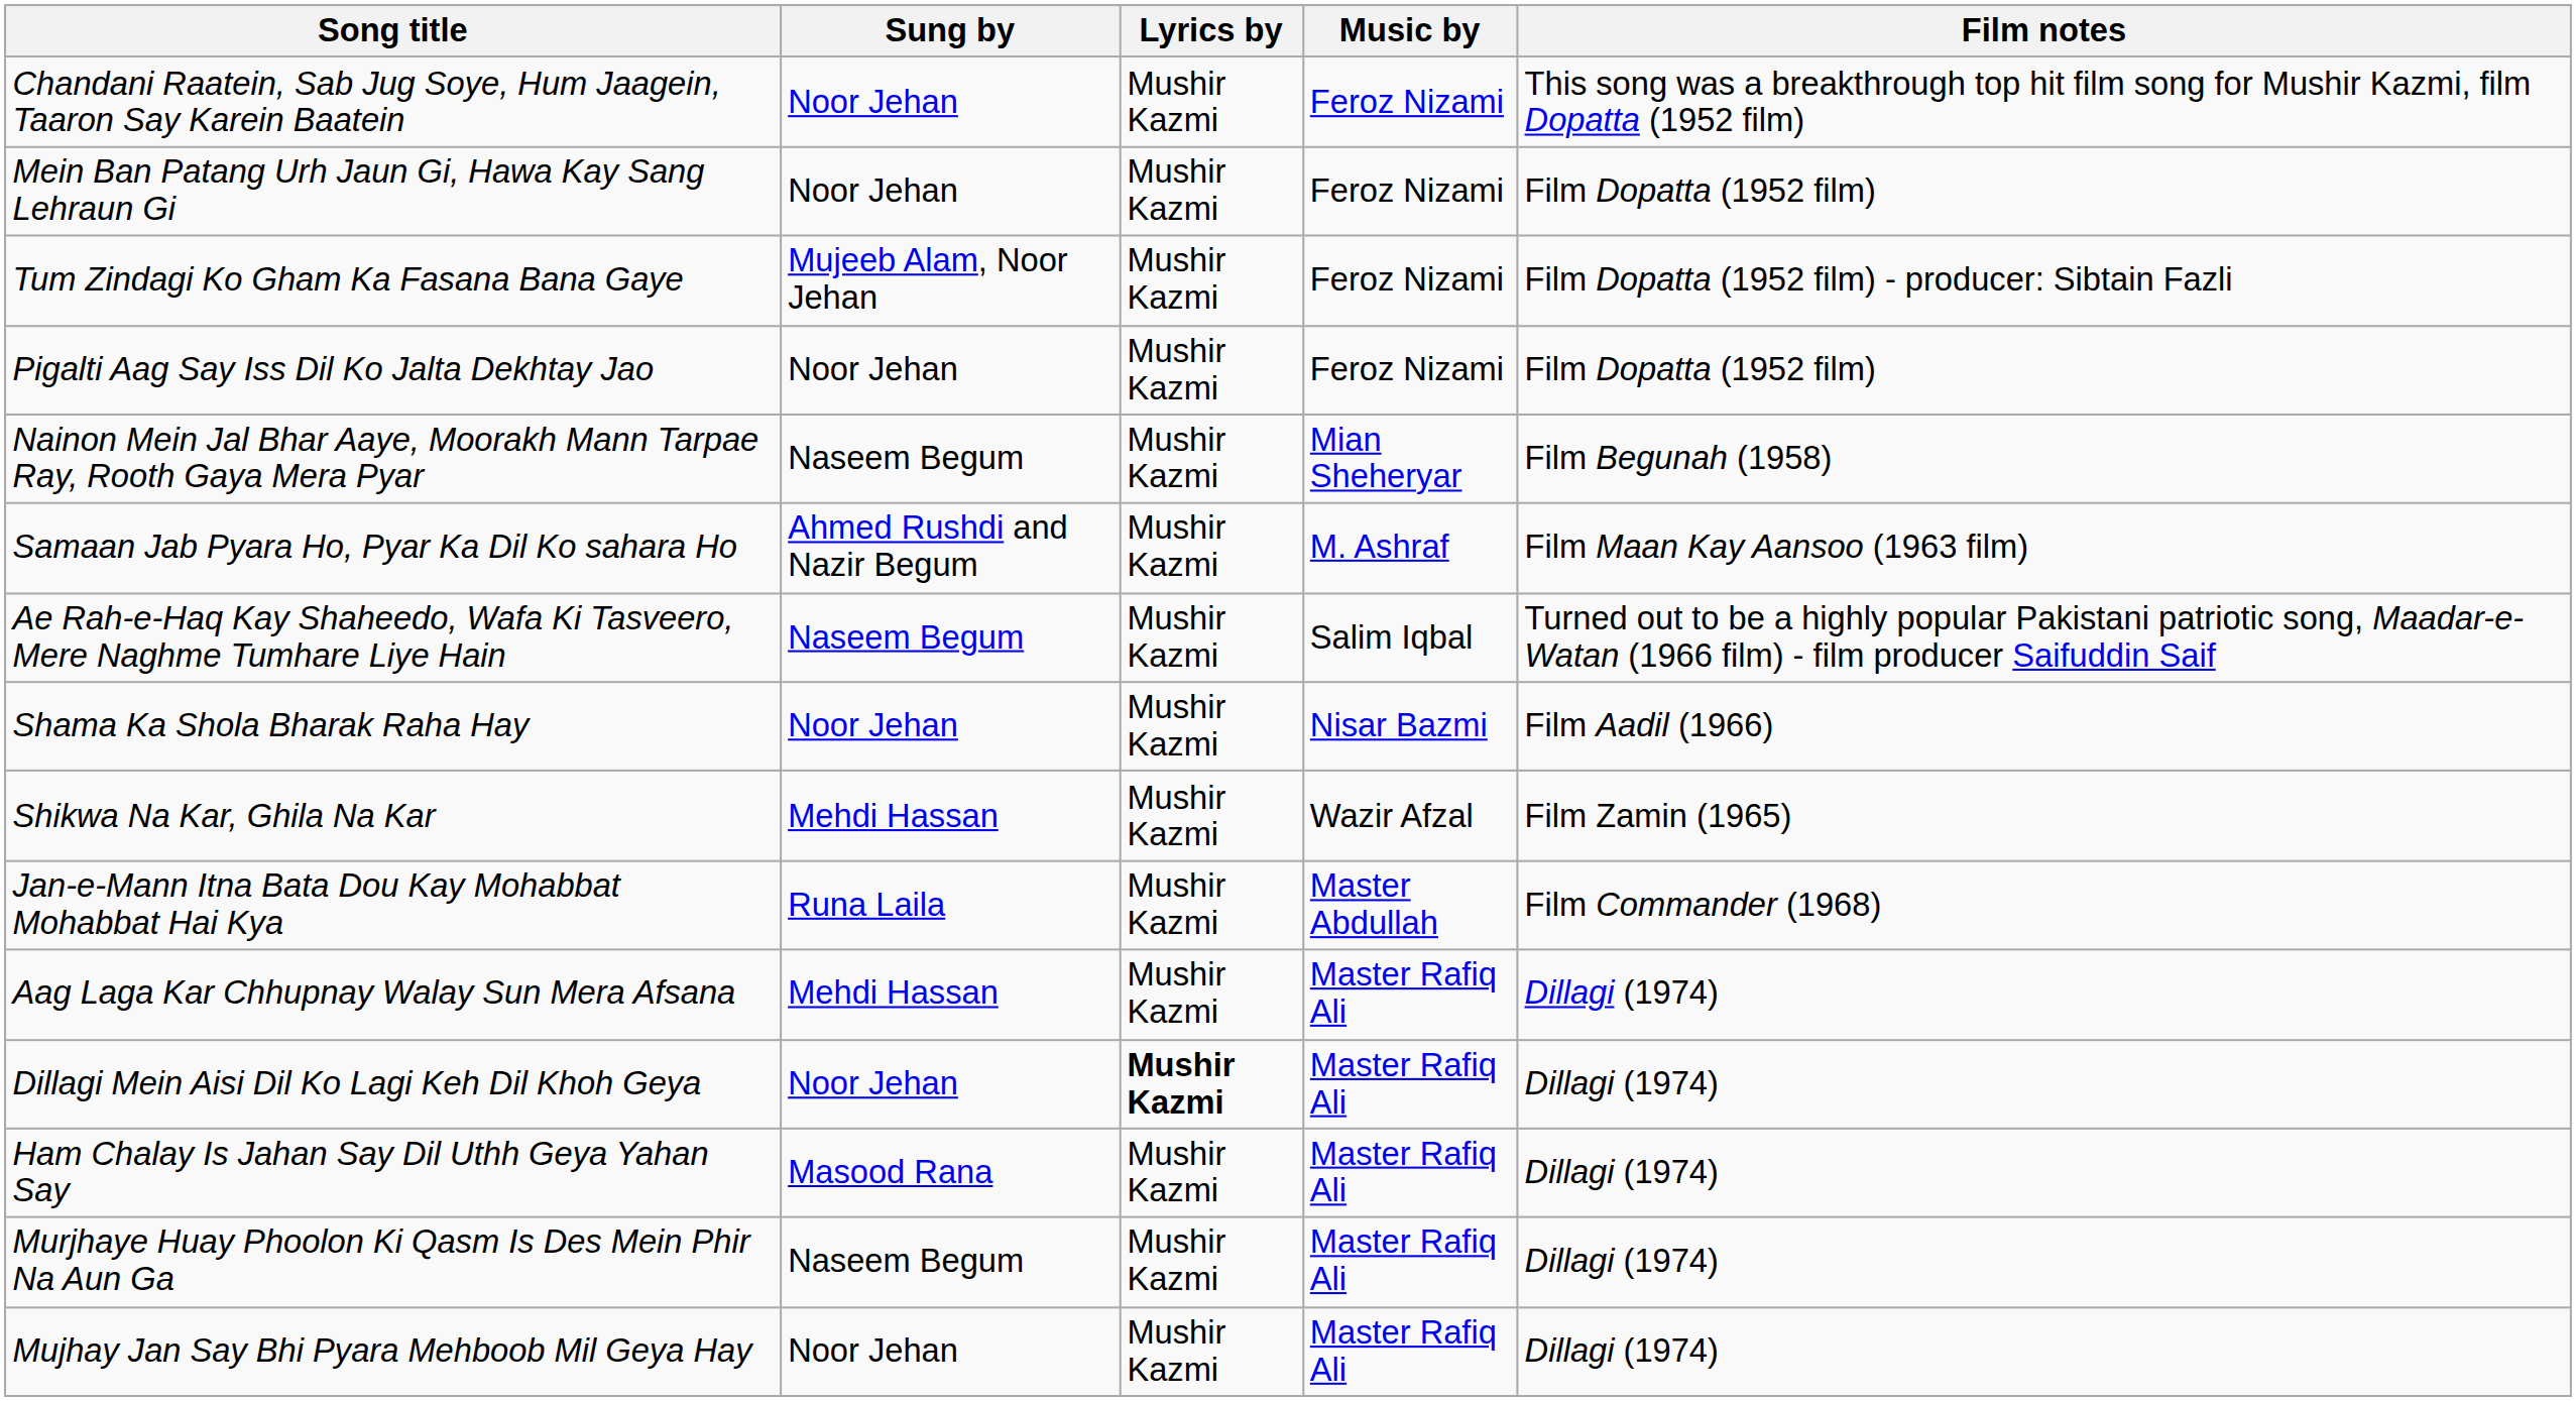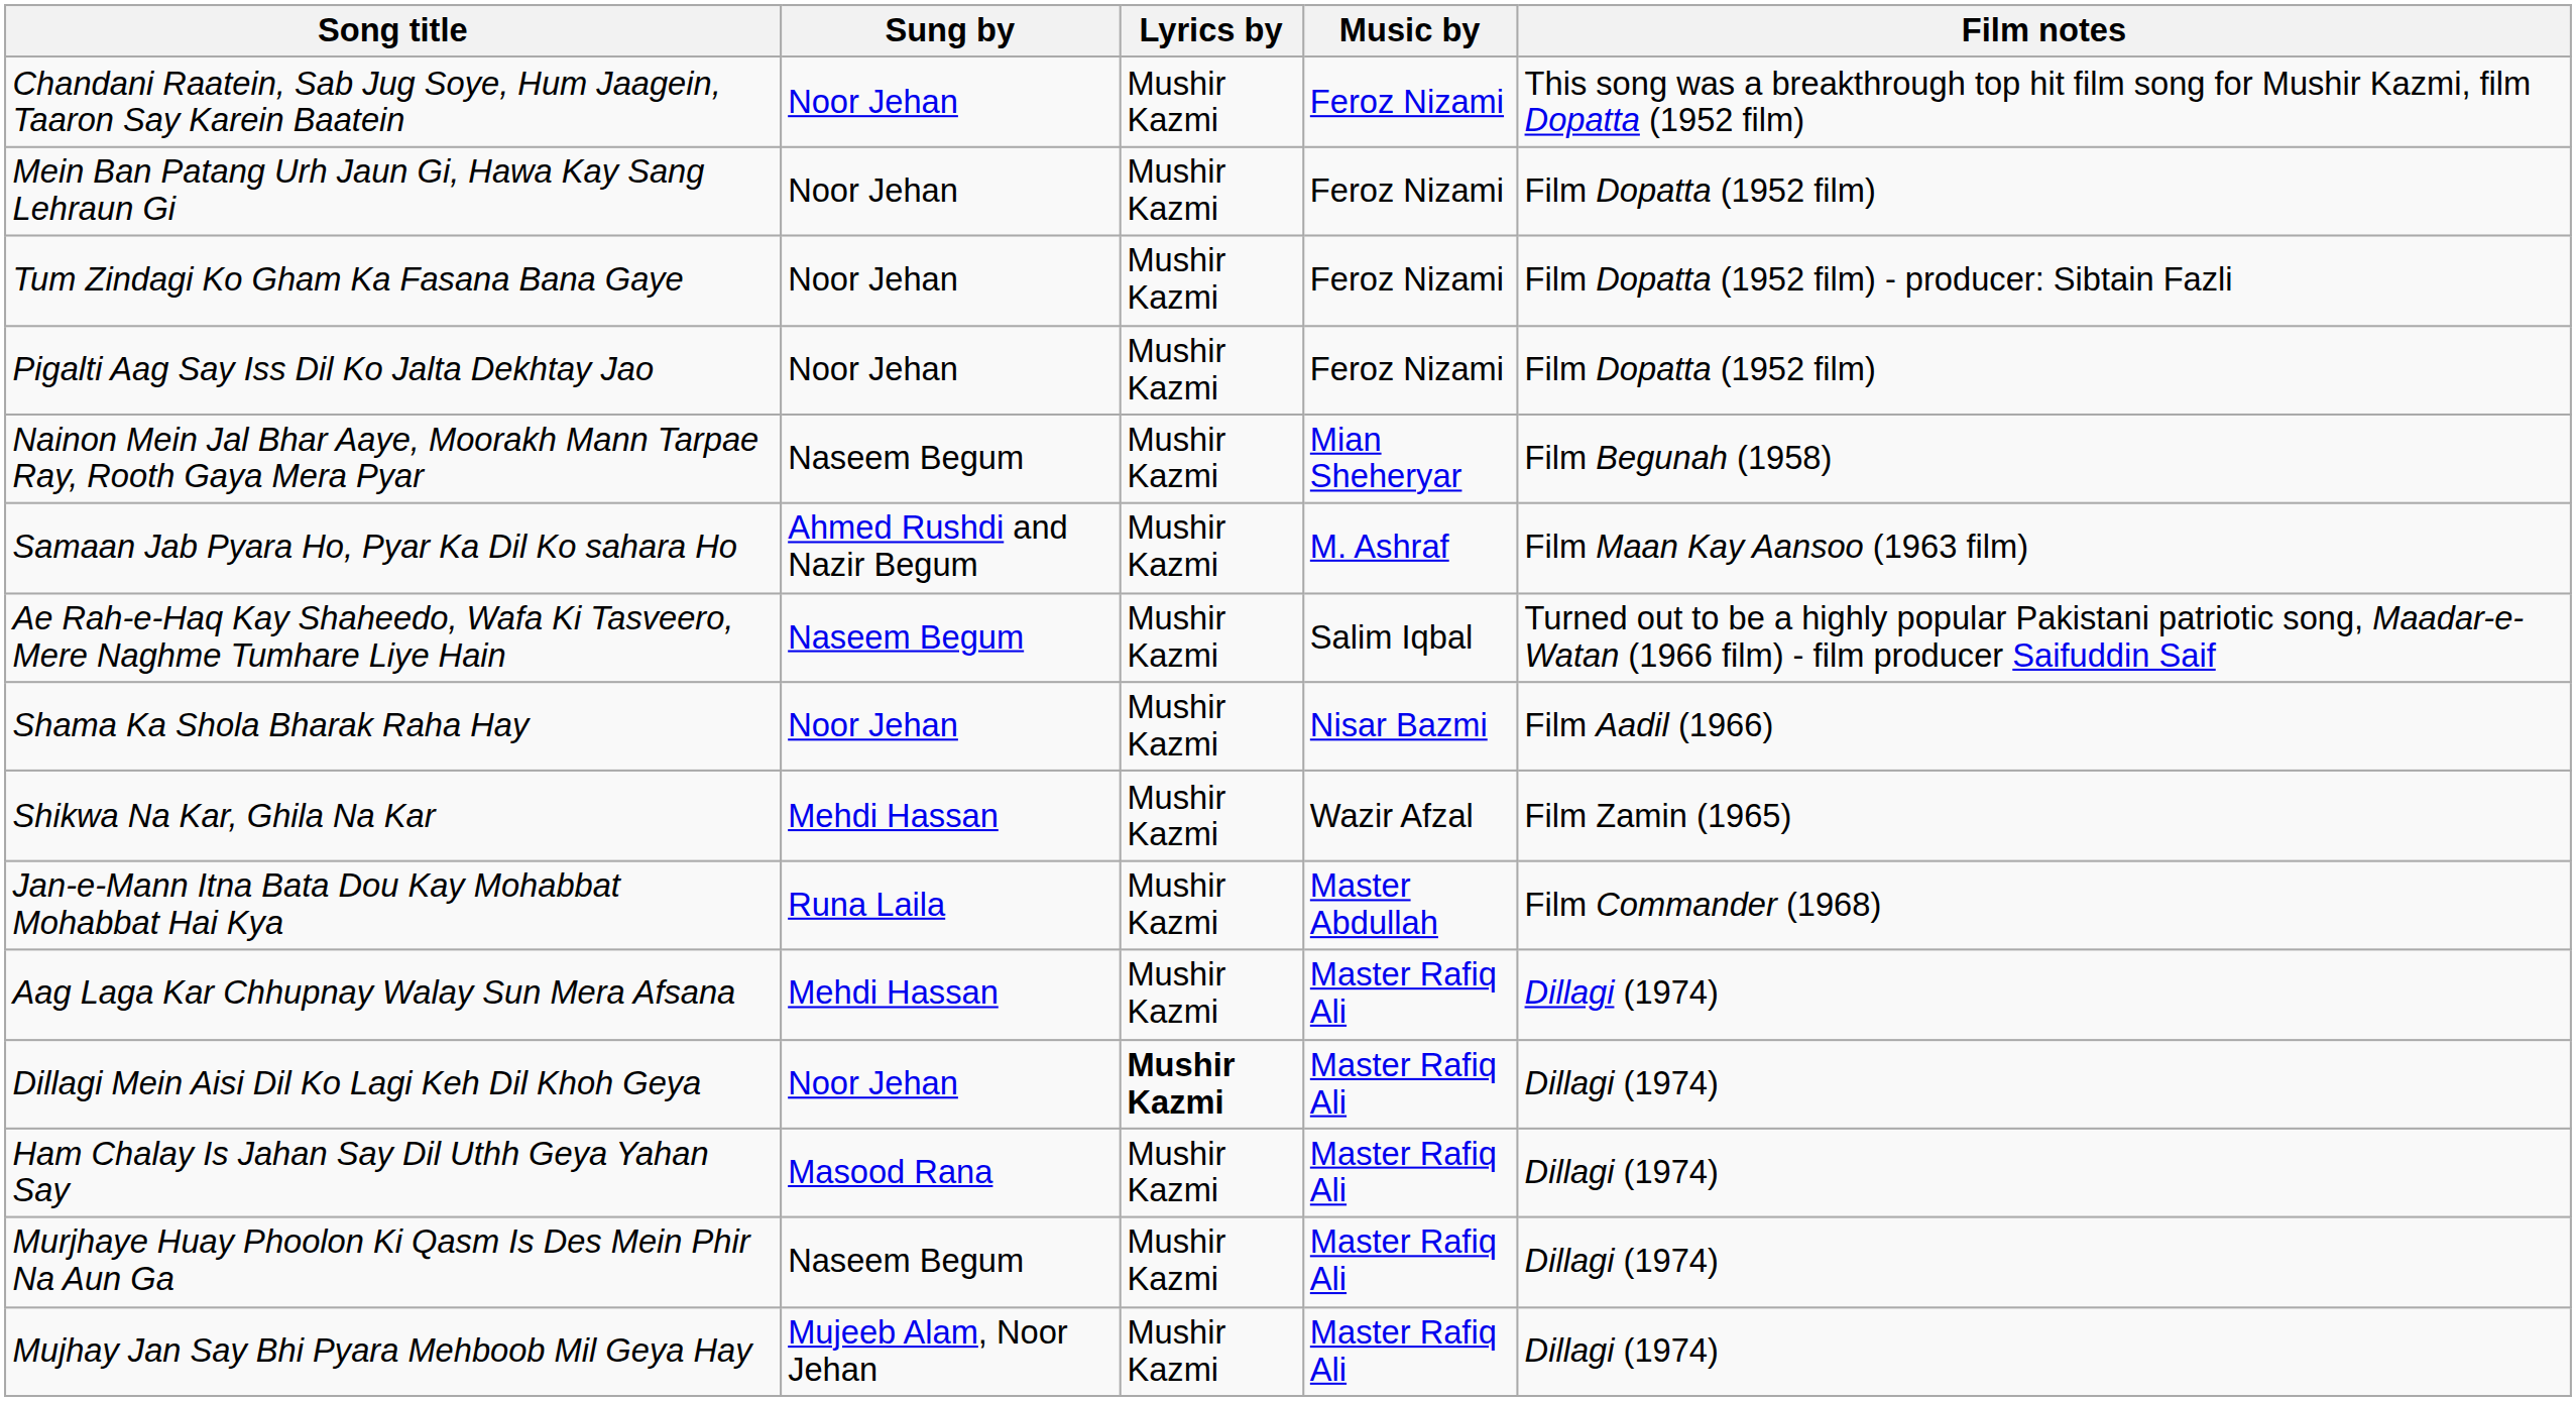 <table class= "wikitable">
 <tr>
 <th>Song title</th>
 <th>Sung by</th>
 <th>Lyrics by</th>
 <th>Music by</th>
 <th>Film notes</th>
 </tr>
 <tr>
 <td><em>Chandani Raatein, Sab Jug Soye, Hum Jaagein, Taaron Say Karein Baatein</em></td>
 <td><a href='#'>Noor Jehan</a></td>
 <td>Mushir Kazmi</td>
 <td><a href='#'>Feroz Nizami</a></td>
 <td>This song was a breakthrough top hit film song for Mushir Kazmi, film <em><a href='#'>Dopatta</a></em> (1952 film)</td>
 </tr>
 <tr>
 <td><em>Mein Ban Patang Urh Jaun Gi, Hawa Kay Sang Lehraun Gi</em></td>
 <td>Noor Jehan</td>
 <td>Mushir Kazmi</td>
 <td>Feroz Nizami</td>
 <td>Film <em>Dopatta</em> (1952 film)</td>
 </tr>
 <tr>
 <td><em>Tum Zindagi Ko Gham Ka Fasana Bana Gaye</em></td>
-<td><a href='#'>Mujeeb Alam</a>, Noor Jehan</td>
+<td>Noor Jehan</td>
 <td>Mushir Kazmi</td>
 <td>Feroz Nizami</td>
 <td>Film <em>Dopatta</em> (1952 film) - producer: Sibtain Fazli</td>
 </tr>
 <tr>
 <td><em>Pigalti Aag Say Iss Dil Ko Jalta Dekhtay Jao</em></td>
 <td>Noor Jehan</td>
 <td>Mushir Kazmi</td>
 <td>Feroz Nizami</td>
 <td>Film <em>Dopatta</em> (1952 film)</td>
 </tr>
 <tr>
 <td><em>Nainon Mein Jal Bhar Aaye, Moorakh Mann Tarpae Ray, Rooth Gaya Mera Pyar</em></td>
 <td>Naseem Begum</td>
 <td>Mushir Kazmi</td>
 <td><a href='#'>Mian Sheheryar</a></td>
 <td>Film <em>Begunah</em> (1958)</td>
 </tr>
 <tr>
 <td><em>Samaan Jab Pyara Ho, Pyar Ka Dil Ko sahara Ho</em></td>
 <td><a href='#'>Ahmed Rushdi</a> and Nazir Begum</td>
 <td>Mushir Kazmi</td>
 <td><a href='#'>M. Ashraf</a></td>
 <td>Film <em>Maan Kay Aansoo</em> (1963 film)</td>
 </tr>
 <tr>
 <td><em>Ae Rah-e-Haq Kay Shaheedo, Wafa Ki Tasveero, Mere Naghme Tumhare Liye Hain</em></td>
 <td><a href='#'>Naseem Begum</a></td>
 <td>Mushir Kazmi</td>
 <td>Salim Iqbal</td>
 <td>Turned out to be a highly popular Pakistani patriotic song, <em>Maadar-e-Watan</em> (1966 film) - film producer <a href='#'>Saifuddin Saif</a></td>
 </tr>
 <tr>
 <td><em>Shama Ka Shola Bharak Raha Hay</em></td>
 <td><a href='#'>Noor Jehan</a></td>
 <td>Mushir Kazmi</td>
 <td><a href='#'>Nisar Bazmi</a></td>
 <td>Film <em>Aadil</em> (1966)</td>
 </tr>
 <tr>
 <td><em>Shikwa Na Kar, Ghila Na Kar</em></td>
 <td><a href='#'>Mehdi Hassan</a></td>
 <td>Mushir Kazmi</td>
 <td>Wazir Afzal</td>
 <td>Film Zamin (1965)</td>
 </tr>
 <tr>
 <td><em>Jan-e-Mann Itna Bata Dou Kay Mohabbat Mohabbat Hai Kya</em></td>
 <td><a href='#'>Runa Laila</a></td>
 <td>Mushir Kazmi</td>
 <td><a href='#'>Master Abdullah</a></td>
 <td>Film <em>Commander</em> (1968)</td>
 </tr>
 <tr>
 <td><em>Aag Laga Kar Chhupnay Walay Sun Mera Afsana</em></td>
 <td><a href='#'>Mehdi Hassan</a></td>
 <td>Mushir Kazmi</td>
 <td><a href='#'>Master Rafiq Ali</a></td>
 <td><em><a href='#'>Dillagi</a></em> (1974)</td>
 </tr>
 <tr>
 <td><em>Dillagi Mein Aisi Dil Ko Lagi Keh Dil Khoh Geya</em></td>
 <td><a href='#'>Noor Jehan</a></td>
 <td><strong>Mushir Kazmi</strong></td>
 <td><a href='#'>Master Rafiq Ali</a></td>
 <td><em>Dillagi</em> (1974)</td>
 </tr>
 <tr>
 <td><em>Ham Chalay Is Jahan Say Dil Uthh Geya Yahan Say</em></td>
 <td><a href='#'>Masood Rana</a></td>
 <td>Mushir Kazmi</td>
 <td><a href='#'>Master Rafiq Ali</a></td>
 <td><em>Dillagi</em> (1974)</td>
 </tr>
 <tr>
 <td><em>Murjhaye Huay Phoolon Ki Qasm Is Des Mein Phir Na Aun Ga</em></td>
 <td>Naseem Begum</td>
 <td>Mushir Kazmi</td>
 <td><a href='#'>Master Rafiq Ali</a></td>
 <td><em>Dillagi</em> (1974)</td>
 </tr>
 <tr>
 <td><em> Mujhay Jan Say Bhi Pyara Mehboob Mil Geya Hay</em></td>
-<td>Noor Jehan</td>
+<td><a href='#'>Mujeeb Alam</a>, Noor Jehan</td>
 <td>Mushir Kazmi</td>
 <td><a href='#'>Master Rafiq Ali</a></td>
 <td><em>Dillagi</em> (1974)</td>
 </tr>
 <tr>
 </tr>
 </table>
